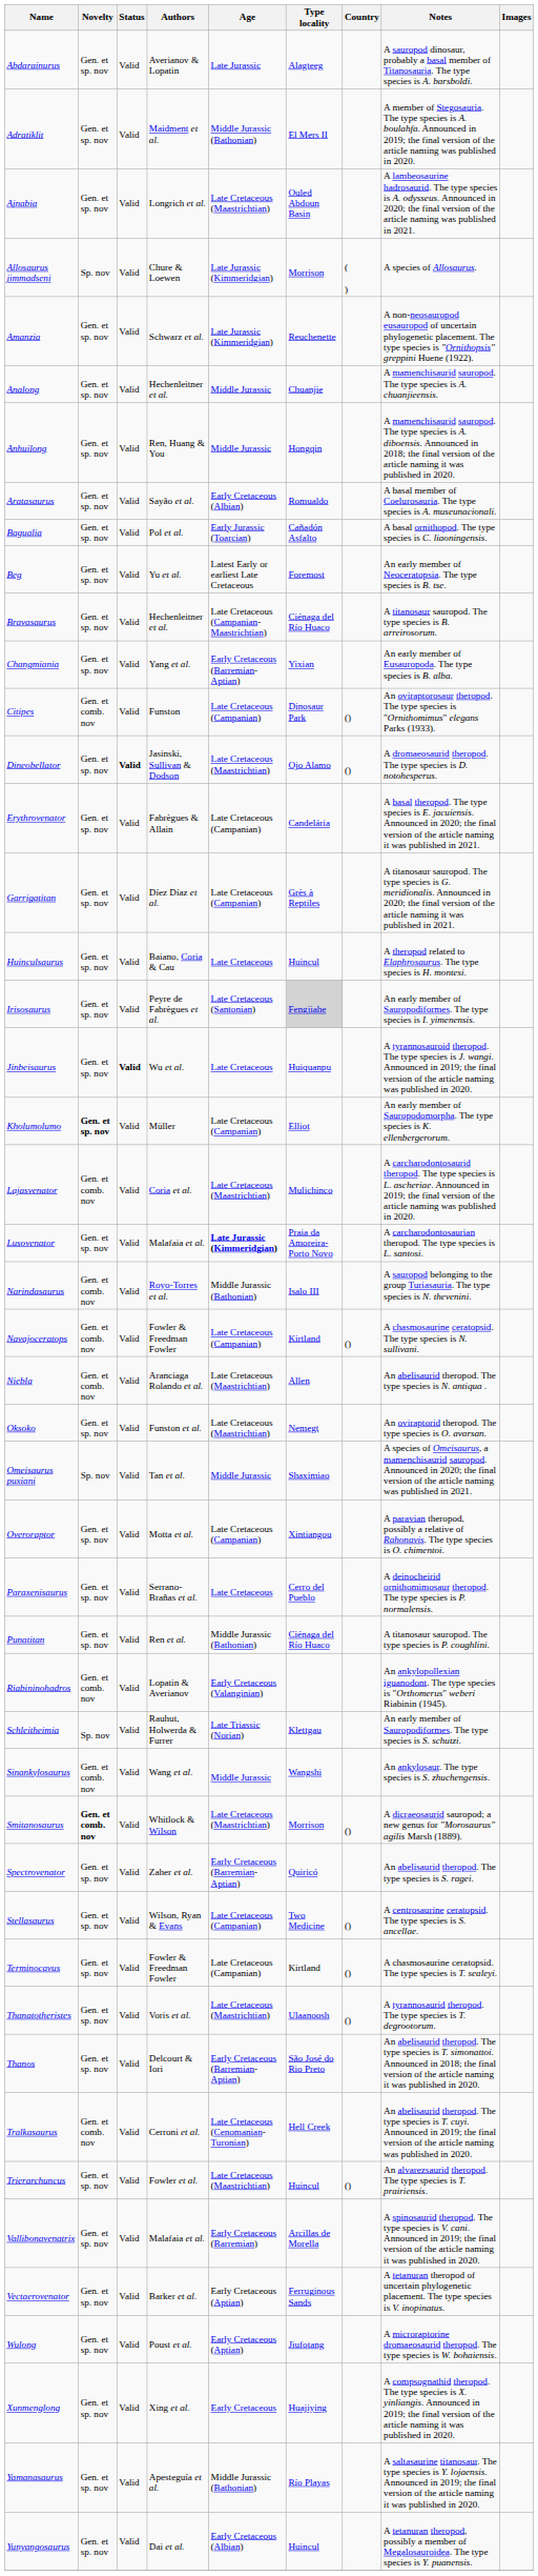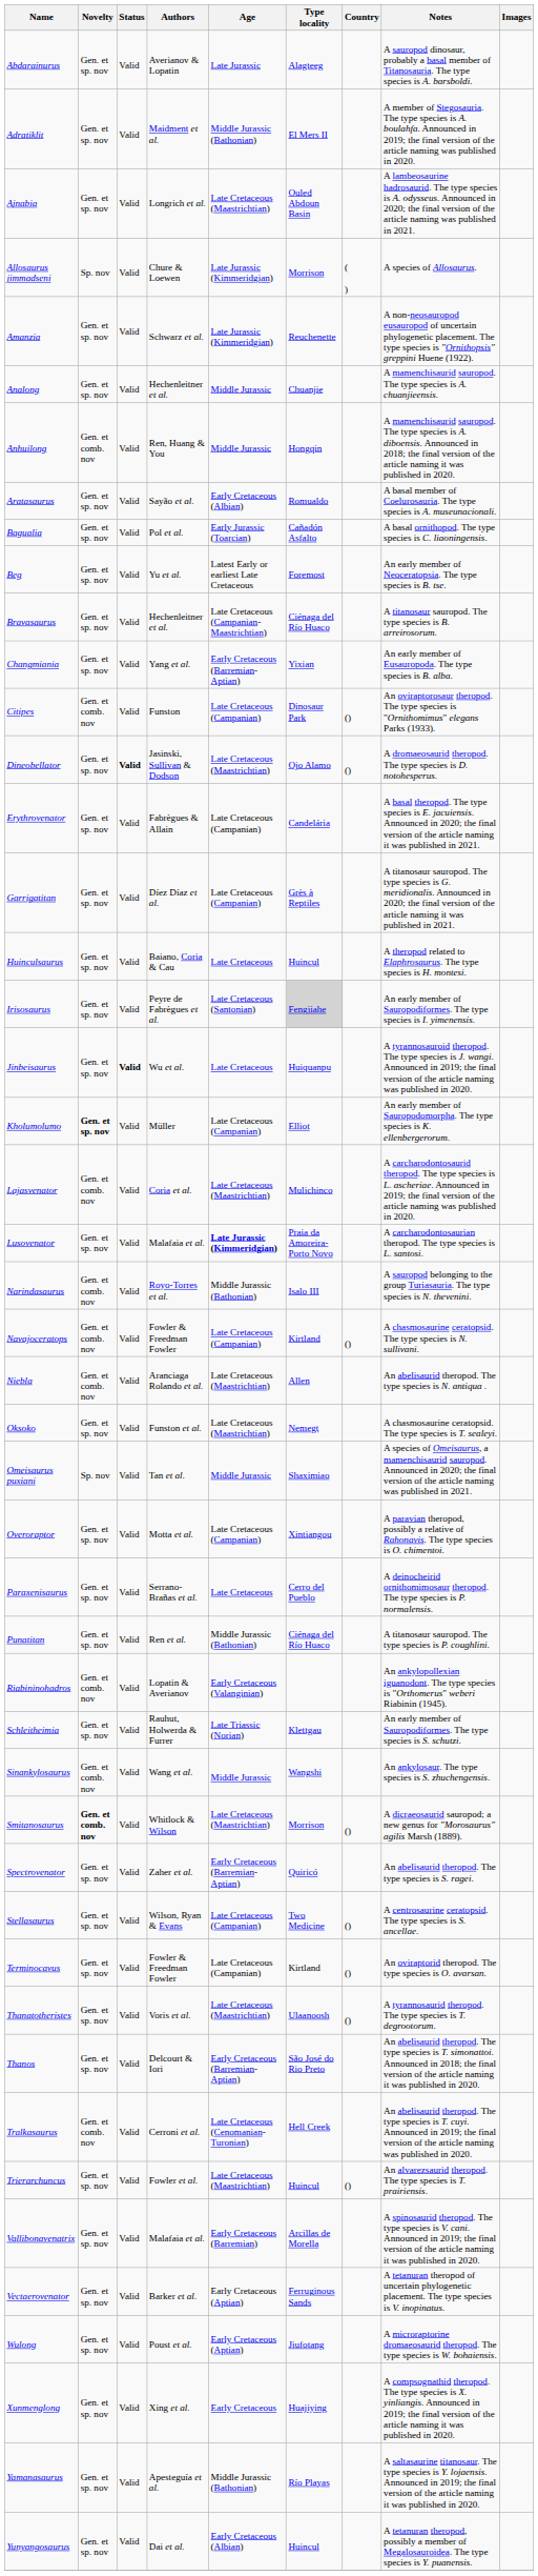 <table class="wikitable sortable" align="center" width="100%">
 <tr>
 <th>Name</th>
 <th>Novelty</th>
 <th>Status</th>
 <th>Authors</th>
 <th>Age</th>
 <th>Type locality</th>
 <th>Country</th>
 <th>Notes</th>
 <th>Images</th>
 </tr>
 <tr>
 <td><br><em><a href='#'>Abdarainurus</a></em></td>
 <td><br>Gen. et sp. nov</td>
 <td><br>Valid</td>
 <td><br>Averianov & Lopatin</td>
 <td><br><a href='#'>Late Jurassic</a></td>
 <td><br><a href='#'>Alagteeg</a></td>
 <td><br></td>
 <td><br>A <a href='#'>sauropod</a> dinosaur, probably a <a href='#'>basal</a> member of <a href='#'>Titanosauria</a>. The type species is <em>A. barsboldi</em>.</td>
 <td></td>
 </tr>
 <tr>
 <td><br><em><a href='#'>Adratiklit</a></em></td>
 <td><br>Gen. et sp. nov</td>
 <td><br>Valid</td>
 <td><br><a href='#'>Maidment</a> <em>et al.</em></td>
 <td><br><a href='#'>Middle Jurassic</a> (<a href='#'>Bathonian</a>)</td>
 <td><br><a href='#'>El Mers II</a></td>
 <td><br></td>
 <td><br>A member of <a href='#'>Stegosauria</a>. The type species is <em>A. boulahfa</em>. Announced in 2019; the final version of the article naming was published in 2020.</td>
 <td></td>
 </tr>
 <tr>
 <td><em><a href='#'>Ajnabia</a></em></td>
 <td>Gen. et sp. nov</td>
 <td>Valid</td>
 <td>Longrich <em>et al.</em></td>
 <td><a href='#'>Late Cretaceous</a> (<a href='#'>Maastrichtian</a>)</td>
 <td><a href='#'>Ouled Abdoun Basin</a></td>
 <td></td>
 <td>A <a href='#'>lambeosaurine</a> <a href='#'>hadrosaurid</a>. The type species is <em>A. odysseus</em>. Announced in 2020; the final version of the article naming was published in 2021.</td>
 <td></td>
 </tr>
 <tr>
 <td><br><em><a href='#'>Allosaurus jimmadseni</a></em></td>
 <td><br>Sp. nov</td>
 <td><br>Valid</td>
 <td><br>Chure & Loewen</td>
 <td><br><a href='#'>Late Jurassic</a> (<a href='#'>Kimmeridgian</a>)</td>
 <td><br><a href='#'>Morrison</a></td>
 <td><br><br>(<br><br>)</td>
 <td>A species of <em><a href='#'>Allosaurus</a></em>.</td>
 <td></td>
 </tr>
 <tr>
 <td><br><em><a href='#'>Amanzia</a></em></td>
 <td>Gen. et sp. nov</td>
 <td>Valid</td>
 <td><br>Schwarz <em>et al.</em></td>
 <td><br><a href='#'>Late Jurassic</a> (<a href='#'>Kimmeridgian</a>)</td>
 <td><br><a href='#'>Reuchenette</a></td>
 <td><br></td>
 <td><br>A non-<a href='#'>neosauropod</a> <a href='#'>eusauropod</a> of uncertain phylogenetic placement. The type species is <em>"<a href='#'>Ornithopsis</a>" greppini</em> Huene (1922).</td>
 <td></td>
 </tr>
 <tr>
 <td><br><em><a href='#'>Analong</a></em></td>
 <td><br>Gen. et sp. nov</td>
 <td><br>Valid</td>
 <td><br>Hechenleitner <em>et al.</em></td>
 <td><br><a href='#'>Middle Jurassic</a></td>
 <td><br><a href='#'>Chuanjie</a></td>
 <td><br></td>
 <td>A <a href='#'>mamenchisaurid</a> <a href='#'>sauropod</a>. The type species is <em>A. chuanjieensis</em>.</td>
 <td></td>
 </tr>
 <tr>
 <td><br><em><a href='#'>Anhuilong</a></em></td>
-<td><br>Gen. et sp. nov</td>
+<td><br>Gen. et comb. nov</td>
 <td><br>Valid</td>
 <td><br>Ren, Huang & You</td>
 <td><br><a href='#'>Middle Jurassic</a></td>
 <td><br><a href='#'>Hongqin</a></td>
 <td><br></td>
 <td><br>A <a href='#'>mamenchisaurid</a> <a href='#'>sauropod</a>. The type species is <em>A. diboensis</em>. Announced in 2018; the final version of the article naming it was published in 2020.</td>
 <td></td>
 </tr>
 <tr>
 <td><em><a href='#'>Aratasaurus</a></em></td>
 <td>Gen. et sp. nov</td>
 <td>Valid</td>
 <td>Sayão <em>et al.</em></td>
 <td><a href='#'>Early Cretaceous</a> (<a href='#'>Albian</a>)</td>
 <td><a href='#'>Romualdo</a></td>
 <td></td>
 <td>A basal member of <a href='#'>Coelurosauria</a>. The type species is <em>A. museunacionali</em>.</td>
 <td></td>
 </tr>
 <tr>
 <td><em><a href='#'>Bagualia</a></em></td>
 <td>Gen. et sp. nov</td>
 <td>Valid</td>
 <td>Pol <em>et al.</em></td>
 <td><a href='#'>Early Jurassic</a> (<a href='#'>Toarcian</a>)</td>
 <td><a href='#'>Cañadón Asfalto</a></td>
 <td></td>
 <td>A basal <a href='#'>ornithopod</a>. The type species is <em>C. liaoningensis</em>.</td>
 <td></td>
 </tr>
 <tr>
 <td><br><em><a href='#'>Beg</a></em></td>
 <td><br>Gen. et sp. nov</td>
 <td><br>Valid</td>
 <td><br>Yu <em>et al.</em></td>
 <td><br>Latest Early or earliest Late Cretaceous</td>
 <td><br><a href='#'>Foremost</a></td>
 <td><br></td>
 <td><br>An early member of <a href='#'>Neoceratopsia</a>. The type species is <em>B. tse</em>.</td>
 <td></td>
 </tr>
 <tr>
 <td><br><em><a href='#'>Bravasaurus</a></em></td>
 <td><br>Gen. et sp. nov</td>
 <td><br>Valid</td>
 <td><br>Hechenleitner <em>et al.</em></td>
 <td><br>Late Cretaceous (<a href='#'>Campanian</a>-<a href='#'>Maastrichtian</a>)</td>
 <td><br><a href='#'>Ciénaga del Río Huaco</a></td>
 <td><br></td>
 <td><br>A <a href='#'>titanosaur</a> sauropod. The type species is <em>B. arreirosorum</em>.</td>
 <td></td>
 </tr>
 <tr>
 <td><em><a href='#'>Changmiania</a></em></td>
 <td>Gen. et sp. nov</td>
 <td>Valid</td>
 <td>Yang <em>et al.</em></td>
 <td><br><a href='#'>Early Cretaceous</a> (<a href='#'>Barremian</a>-<a href='#'>Aptian</a>)</td>
 <td><a href='#'>Yixian</a></td>
 <td></td>
 <td>An early member of <a href='#'>Eusauropoda</a>. The type species is <em>B. alba</em>.</td>
 <td></td>
 </tr>
 <tr>
 <td><em><a href='#'>Citipes</a></em></td>
 <td>Gen. et comb. nov</td>
 <td>Valid</td>
 <td>Funston</td>
 <td><a href='#'>Late Cretaceous</a> (<a href='#'>Campanian</a>)</td>
 <td><a href='#'>Dinosaur Park</a></td>
 <td><br>()</td>
 <td>An <a href='#'>oviraptorosaur</a> <a href='#'>theropod</a>. The type species is "<em>Ornithomimus</em>" <em>elegans</em> Parks (1933).</td>
 <td></td>
 </tr>
 <tr>
 <td><br><em><a href='#'>Dineobellator</a></em></td>
 <td><br>Gen. et sp. nov</td>
 <td><strong><br>Valid</strong></td>
 <td><br>Jasinski, <a href='#'>Sullivan</a> & <a href='#'>Dodson</a></td>
 <td><br><a href='#'>Late Cretaceous</a> (<a href='#'>Maastrichtian</a>)</td>
 <td><br><a href='#'>Ojo Alamo</a></td>
 <td><br><br>()</td>
 <td><br>A <a href='#'>dromaeosaurid</a> <a href='#'>theropod</a>. The type species is <em>D. notohesperus</em>.</td>
 <td><br></td>
 </tr>
 <tr>
 <td><em><a href='#'>Erythrovenator</a></em></td>
 <td><br>Gen. et sp. nov</td>
 <td><br>Valid</td>
 <td><br>Fabrègues & Allain</td>
 <td><br>Late Cretaceous (Campanian)</td>
 <td><br><a href='#'>Candelária</a></td>
 <td><br></td>
 <td><br>A <a href='#'>basal</a> <a href='#'>theropod</a>. The type species is <em>E. jacuiensis</em>. Announced in 2020; the final version of the article naming it was published in 2021.</td>
 <td></td>
 </tr>
 <tr>
 <td><br><em><a href='#'>Garrigatitan</a></em></td>
 <td><br>Gen. et sp. nov</td>
 <td><br>Valid</td>
 <td><br>Díez Díaz <em>et al.</em></td>
 <td><br>Late Cretaceous (<a href='#'>Campanian</a>)</td>
 <td><br><a href='#'>Grès à Reptiles</a></td>
 <td><br></td>
 <td><br>A titanosaur sauropod. The type species is <em>G. meridionalis</em>. Announced in 2020; the final version of the article naming it was published in 2021.</td>
 <td></td>
 </tr>
 <tr>
 <td><br><em><a href='#'>Huinculsaurus</a></em></td>
 <td><br>Gen. et sp. nov</td>
 <td><br>Valid</td>
 <td><br>Baiano, <a href='#'>Coria</a> & Cau</td>
 <td><br><a href='#'>Late Cretaceous</a></td>
 <td><br><a href='#'>Huincul</a></td>
 <td><br></td>
 <td><br>A <a href='#'>theropod</a> related to <em><a href='#'>Elaphrosaurus</a></em>. The type species is <em>H. montesi</em>.</td>
 <td></td>
 </tr>
 <tr>
 <td><br><em><a href='#'>Irisosaurus</a></em></td>
 <td><br>Gen. et sp. nov</td>
 <td><br>Valid</td>
 <td><br>Peyre de Fabrègues <em>et al.</em></td>
 <td><a href='#'>Late Cretaceous</a> (<a href='#'>Santonian</a>)</td>
 <td style="background: lightgrey;"><br><a href='#'>Fengjiahe</a></td>
 <td><br></td>
 <td><br>An early member of <a href='#'>Sauropodiformes</a>. The type species is <em>I. yimenensis</em>.</td>
 <td></td>
 </tr>
 <tr>
 <td><br><em><a href='#'>Jinbeisaurus</a></em></td>
 <td><br>Gen. et sp. nov</td>
 <td><strong><br>Valid</strong></td>
 <td><br>Wu <em>et al.</em></td>
 <td><br><a href='#'>Late Cretaceous</a></td>
 <td><br><a href='#'>Huiquanpu</a></td>
 <td><br></td>
 <td><br>A <a href='#'>tyrannosauroid</a> <a href='#'>theropod</a>. The type species is <em>J. wangi</em>. Announced in 2019; the final version of the article naming was published in 2020.</td>
 <td></td>
 </tr>
 <tr>
 <td><br><em><a href='#'>Kholumolumo</a></em></td>
 <td><strong><br>Gen. et sp. nov</strong></td>
 <td><br>Valid</td>
 <td><br>Müller</td>
 <td><br>Late Cretaceous (<a href='#'>Campanian</a>)</td>
 <td><br><a href='#'>Elliot</a></td>
 <td><br></td>
 <td>An early member of <a href='#'>Sauropodomorpha</a>. The type species is <em>K. ellenbergerorum</em>.</td>
 <td></td>
 </tr>
 <tr>
 <td><br><em><a href='#'>Lajasvenator</a></em></td>
 <td><br>Gen. et comb. nov</td>
 <td><br>Valid</td>
 <td><br><a href='#'>Coria</a> <em>et al.</em></td>
 <td><br><a href='#'>Late Cretaceous</a> (<a href='#'>Maastrichtian</a>)</td>
 <td><br><a href='#'>Mulichinco</a></td>
 <td><br></td>
 <td><br>A <a href='#'>carcharodontosaurid</a> <a href='#'>theropod</a>. The type species is <em>L. ascheriae</em>. Announced in 2019; the final version of the article naming was published in 2020.</td>
 <td></td>
 </tr>
 <tr>
 <td><em><a href='#'>Lusovenator</a></em></td>
 <td>Gen. et sp. nov</td>
 <td>Valid</td>
 <td>Malafaia <em>et al.</em></td>
 <td><strong><a href='#'>Late Jurassic</a> (<a href='#'>Kimmeridgian</a>)</strong></td>
 <td><a href='#'>Praia da Amoreira-Porto Novo</a></td>
 <td></td>
 <td>A <a href='#'>carcharodontosaurian</a> theropod. The type species is <em>L. santosi</em>.</td>
 <td></td>
 </tr>
 <tr>
 <td><br><em><a href='#'>Narindasaurus</a></em></td>
 <td><br>Gen. et comb. nov</td>
 <td><br>Valid</td>
 <td><br><a href='#'>Royo-Torres</a> <em>et al.</em></td>
 <td><br>Middle Jurassic (<a href='#'>Bathonian</a>)</td>
 <td><br><a href='#'>Isalo III</a></td>
 <td><br></td>
 <td>A <a href='#'>sauropod</a> belonging to the group <a href='#'>Turiasauria</a>. The type species is <em>N. thevenini</em>.</td>
 <td></td>
 </tr>
 <tr>
 <td><br><em><a href='#'>Navajoceratops</a></em></td>
 <td><br>Gen. et comb. nov</td>
 <td><br>Valid</td>
 <td><br>Fowler & Freedman Fowler</td>
 <td><br><a href='#'>Late Cretaceous</a> (<a href='#'>Campanian</a>)</td>
 <td><br><a href='#'>Kirtland</a></td>
 <td><br><br>()</td>
 <td><br>A <a href='#'>chasmosaurine</a> <a href='#'>ceratopsid</a>. The type species is <em>N. sullivani</em>.</td>
 <td></td>
 </tr>
 <tr>
 <td><em><a href='#'>Niebla</a></em></td>
 <td><br>Gen. et comb. nov</td>
 <td>Valid</td>
 <td>Aranciaga Rolando <em>et al.</em></td>
 <td>Late Cretaceous (<a href='#'>Maastrichtian</a>)</td>
 <td><a href='#'>Allen</a></td>
 <td></td>
 <td>An <a href='#'>abelisaurid</a> theropod. The type species is <em>N. antiqua </em>.</td>
 <td></td>
 </tr>
 <tr>
 <td><br><em><a href='#'>Oksoko</a></em></td>
 <td><br>Gen. et sp. nov</td>
 <td><br>Valid</td>
 <td><br>Funston <em>et al.</em></td>
 <td><br>Late Cretaceous  (<a href='#'>Maastrichtian</a>)</td>
 <td><br><a href='#'>Nemegt</a></td>
 <td><br></td>
-<td><br>An <a href='#'>oviraptorid</a> theropod. The type species is <em>O. avarsan</em>.</td>
+<td><br>A chasmosaurine ceratopsid. The type species is <em>T. sealeyi</em>.</td>
 <td></td>
 </tr>
 <tr>
 <td><br><em><a href='#'>Omeisaurus puxiani</a></em></td>
 <td><br>Sp. nov</td>
 <td><br>Valid</td>
 <td><br>Tan <em>et al.</em></td>
 <td><br><a href='#'>Middle Jurassic</a></td>
 <td><br><a href='#'>Shaximiao</a></td>
 <td><br></td>
 <td>A species of <em><a href='#'>Omeisaurus</a></em>, a <a href='#'>mamenchisaurid</a> <a href='#'>sauropod</a>. Announced in 2020; the final version of the article naming was published in 2021.</td>
 <td></td>
 </tr>
 <tr>
 <td><br><em><a href='#'>Overoraptor</a></em></td>
 <td><br>Gen. et sp. nov</td>
 <td><br>Valid</td>
 <td><br>Motta <em>et al.</em></td>
 <td><br>Late Cretaceous (<a href='#'>Campanian</a>)</td>
 <td><br><a href='#'>Xintiangou</a></td>
 <td><br></td>
 <td><br>A <a href='#'>paravian</a> theropod, possibly a relative of <em><a href='#'>Rahonavis</a></em>. The type species is <em>O. chimentoi</em>.</td>
 <td></td>
 </tr>
 <tr>
 <td><br><em><a href='#'>Paraxenisaurus</a></em></td>
 <td><br>Gen. et sp. nov</td>
 <td><br>Valid</td>
 <td><br>Serrano-Brañas <em>et al.</em></td>
 <td><br><a href='#'>Late Cretaceous</a></td>
 <td><br><a href='#'>Cerro del Pueblo</a></td>
 <td><br></td>
 <td><br>A <a href='#'>deinocheirid</a> <a href='#'>ornithomimosaur</a> <a href='#'>theropod</a>. The type species is <em>P. normalensis</em>.</td>
 <td></td>
 </tr>
 <tr>
 <td><br><em><a href='#'>Punatitan</a></em></td>
 <td><br>Gen. et sp. nov</td>
 <td><br>Valid</td>
 <td><br>Ren <em>et al.</em></td>
 <td><br>Middle Jurassic (<a href='#'>Bathonian</a>)</td>
 <td><br><a href='#'>Ciénaga del Río Huaco</a></td>
 <td><br></td>
 <td><br>A titanosaur sauropod. The type species is <em>P. coughlini</em>.</td>
 <td></td>
 </tr>
 <tr>
 <td><br><em><a href='#'>Riabininohadros</a></em></td>
 <td><br>Gen. et comb. nov</td>
 <td><br>Valid</td>
 <td><br>Lopatin & Averianov</td>
 <td><br><a href='#'>Early Cretaceous</a> (<a href='#'>Valanginian</a>)</td>
 <td></td>
 <td><br></td>
 <td><br>An <a href='#'>ankylopollexian</a> <a href='#'>iguanodont</a>. The type species is "<em>Orthomerus</em>" <em>weberi</em> Riabinin (1945).</td>
 <td></td>
 </tr>
 <tr>
 <td><em><a href='#'>Schleitheimia</a></em></td>
-<td><br>Sp. nov</td>
+<td>Gen. et sp. nov</td>
 <td>Valid</td>
 <td>Rauhut, Holwerda & Furrer</td>
 <td><a href='#'>Late Triassic</a> (<a href='#'>Norian</a>)</td>
 <td><a href='#'>Klettgau</a></td>
 <td></td>
 <td>An early member of <a href='#'>Sauropodiformes</a>. The type species is <em>S. schutzi</em>.</td>
 <td></td>
 </tr>
 <tr>
 <td><em><a href='#'>Sinankylosaurus</a></em></td>
 <td><br>Gen. et comb. nov</td>
 <td>Valid</td>
 <td>Wang <em>et al.</em></td>
 <td><br><a href='#'>Middle Jurassic</a></td>
 <td><a href='#'>Wangshi</a></td>
 <td></td>
 <td>An <a href='#'>ankylosaur</a>. The type species is <em>S. zhuchengensis</em>.</td>
 <td></td>
 </tr>
 <tr>
 <td><br><em><a href='#'>Smitanosaurus</a></em></td>
 <td><strong><br>Gen. et comb. nov</strong></td>
 <td><br>Valid</td>
 <td><br>Whitlock & <a href='#'>Wilson</a></td>
 <td><a href='#'>Late Cretaceous</a> (<a href='#'>Maastrichtian</a>)</td>
 <td><br><a href='#'>Morrison</a></td>
 <td><br><br>()</td>
 <td><br>A <a href='#'>dicraeosaurid</a> sauropod; a new genus for <em>"Morosaurus" agilis</em> Marsh (1889).</td>
 <td></td>
 </tr>
 <tr>
 <td><br><em><a href='#'>Spectrovenator</a></em></td>
 <td><br>Gen. et sp. nov</td>
 <td><br>Valid</td>
 <td><br>Zaher <em>et al.</em></td>
 <td><br><a href='#'>Early Cretaceous</a> (<a href='#'>Barremian</a>-<a href='#'>Aptian</a>)</td>
 <td><br><a href='#'>Quiricó</a></td>
 <td><br></td>
 <td><br>An <a href='#'>abelisaurid</a> <a href='#'>theropod</a>. The type species is <em>S. ragei</em>.</td>
 <td></td>
 </tr>
 <tr>
 <td><br><em><a href='#'>Stellasaurus</a></em></td>
 <td><br>Gen. et sp. nov</td>
 <td><br>Valid</td>
 <td><br>Wilson, Ryan & <a href='#'>Evans</a></td>
 <td><br><a href='#'>Late Cretaceous</a> (<a href='#'>Campanian</a>)</td>
 <td><br><a href='#'>Two Medicine</a></td>
 <td><br><br>()</td>
 <td><br>A <a href='#'>centrosaurine</a> <a href='#'>ceratopsid</a>. The type species is <em>S. ancellae</em>.</td>
 <td></td>
 </tr>
 <tr>
 <td><br><em><a href='#'>Terminocavus</a></em></td>
 <td><br>Gen. et sp. nov</td>
 <td><br>Valid</td>
 <td><br>Fowler & Freedman Fowler</td>
 <td><br>Late Cretaceous (Campanian)</td>
 <td><br>Kirtland</td>
 <td><br><br>()</td>
-<td><br>A chasmosaurine ceratopsid. The type species is <em>T. sealeyi</em>.</td>
+<td><br>An <a href='#'>oviraptorid</a> theropod. The type species is <em>O. avarsan</em>.</td>
 <td></td>
 </tr>
 <tr>
 <td><br><em><a href='#'>Thanatotheristes</a></em></td>
 <td><br>Gen. et sp. nov</td>
 <td><br>Valid</td>
 <td><br>Voris <em>et al.</em></td>
 <td><a href='#'>Late Cretaceous</a> (<a href='#'>Maastrichtian</a>)</td>
 <td><br><a href='#'>Ulaanoosh</a></td>
 <td><br><br>()</td>
 <td><br>A <a href='#'>tyrannosaurid</a> <a href='#'>theropod</a>. The type species is <em>T. degrootorum</em>.</td>
 <td></td>
 </tr>
 <tr>
 <td><em><a href='#'>Thanos</a></em></td>
 <td>Gen. et sp. nov</td>
 <td>Valid</td>
 <td>Delcourt & Iori</td>
 <td><br><a href='#'>Early Cretaceous</a> (<a href='#'>Barremian</a>-<a href='#'>Aptian</a>)</td>
 <td><a href='#'>São José do Rio Preto</a></td>
 <td></td>
 <td>An <a href='#'>abelisaurid</a> <a href='#'>theropod</a>. The type species is <em>T. simonattoi</em>. Announced in 2018; the final version of the article naming it was published in 2020.</td>
 <td></td>
 </tr>
 <tr>
 <td><br><em><a href='#'>Tralkasaurus</a></em></td>
 <td><br>Gen. et comb. nov</td>
 <td><br>Valid</td>
 <td><br>Cerroni <em>et al.</em></td>
 <td><br><a href='#'>Late Cretaceous</a> (<a href='#'>Cenomanian</a>-<a href='#'>Turonian</a>)</td>
 <td><a href='#'>Hell Creek</a></td>
 <td><br></td>
 <td><br>An <a href='#'>abelisaurid</a> <a href='#'>theropod</a>. The type species is <em>T. cuyi</em>. Announced in 2019; the final version of the article naming was published in 2020.</td>
 <td></td>
 </tr>
 <tr>
 <td><em><a href='#'>Trierarchuncus</a></em></td>
 <td>Gen. et sp. nov</td>
 <td>Valid</td>
 <td>Fowler <em>et al.</em></td>
 <td><a href='#'>Late Cretaceous</a> (<a href='#'>Maastrichtian</a>)</td>
 <td><br><a href='#'>Huincul</a></td>
 <td><br>()</td>
 <td>An <a href='#'>alvarezsaurid</a> <a href='#'>theropod</a>. The type species is <em>T. prairiensis</em>.</td>
 <td></td>
 </tr>
 <tr>
 <td><br><em><a href='#'>Vallibonavenatrix</a></em></td>
 <td><br>Gen. et sp. nov</td>
 <td><br>Valid</td>
 <td><br>Malafaia <em>et al.</em></td>
 <td><br><a href='#'>Early Cretaceous</a> (<a href='#'>Barremian</a>)</td>
 <td><br><a href='#'>Arcillas de Morella</a></td>
 <td><br></td>
 <td><br>A <a href='#'>spinosaurid</a> <a href='#'>theropod</a>. The type species is <em>V. cani</em>. Announced in 2019; the final version of the article naming it was published in 2020.</td>
 <td><br></td>
 </tr>
 <tr>
 <td><br><em><a href='#'>Vectaerovenator</a></em></td>
 <td><br>Gen. et sp. nov</td>
 <td><br>Valid</td>
 <td><br>Barker <em>et al.</em></td>
 <td><br>Early Cretaceous (<a href='#'>Aptian</a>)</td>
 <td><br><a href='#'>Ferruginous Sands</a></td>
 <td><br></td>
 <td>A <a href='#'>tetanuran</a> theropod of uncertain phylogenetic placement. The type species is <em>V. inopinatus</em>.</td>
 <td><br></td>
 </tr>
 <tr>
 <td><br><em><a href='#'>Wulong</a></em></td>
 <td><br>Gen. et sp. nov</td>
 <td><br>Valid</td>
 <td><br>Poust <em>et al.</em></td>
 <td><br><a href='#'>Early Cretaceous</a> (<a href='#'>Aptian</a>)</td>
 <td><br><a href='#'>Jiufotang</a></td>
 <td><br></td>
 <td><br>A <a href='#'>microraptorine</a> <a href='#'>dromaeosaurid</a> <a href='#'>theropod</a>. The type species is <em>W. bohaiensis</em>.</td>
 <td></td>
 </tr>
 <tr>
 <td><br><em><a href='#'>Xunmenglong</a></em></td>
 <td><br>Gen. et sp. nov</td>
 <td><br>Valid</td>
 <td><br>Xing <em>et al.</em></td>
 <td><br><a href='#'>Early Cretaceous</a></td>
 <td><br><a href='#'>Huajiying</a></td>
 <td><br></td>
 <td><br>A <a href='#'>compsognathid</a> <a href='#'>theropod</a>. The type species is <em>X. yinliangis</em>. Announced in 2019; the final version of the article naming it was published in 2020.</td>
 <td></td>
 </tr>
 <tr>
 <td><em><a href='#'>Yamanasaurus</a></em></td>
 <td><br>Gen. et sp. nov</td>
 <td><br>Valid</td>
 <td><br>Apesteguía <em>et al.</em></td>
 <td><br>Middle Jurassic (<a href='#'>Bathonian</a>)</td>
 <td><br><a href='#'>Río Playas</a></td>
 <td><br></td>
 <td><br>A <a href='#'>saltasaurine</a> <a href='#'>titanosaur</a>. The type species is <em>Y. lojaensis</em>. Announced in 2019; the final version of the article naming it was published in 2020.</td>
 <td><br></td>
 </tr>
 <tr>
 <td><br><em><a href='#'>Yunyangosaurus</a></em></td>
 <td><br>Gen. et sp. nov</td>
 <td>Valid</td>
 <td><br>Dai <em>et al.</em></td>
 <td><a href='#'>Early Cretaceous</a> (<a href='#'>Albian</a>)</td>
 <td><br><a href='#'>Huincul</a></td>
 <td><br></td>
 <td><br>A <a href='#'>tetanuran</a> <a href='#'>theropod</a>, possibly a member of <a href='#'>Megalosauroidea</a>. The type species is <em>Y. puanensis</em>.</td>
 <td></td>
 </tr>
 <tr>
 </tr>
 </table>
